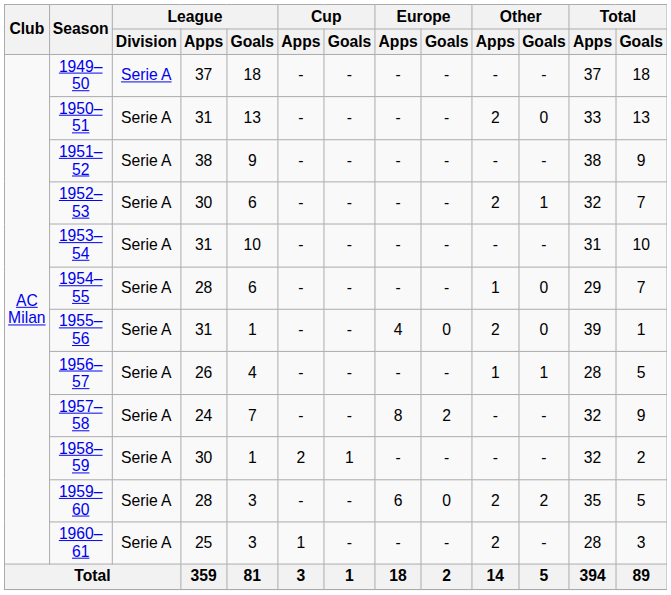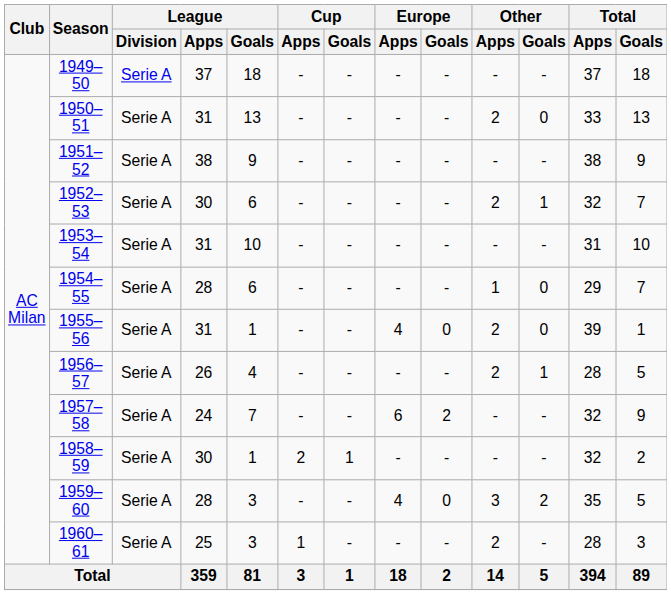 <table class="wikitable" style="text-align:center">
 <tr>
 <th rowspan="2" width="100">Club</th>
 <th rowspan="2">Season</th>
 <th colspan="3">League</th>
 <th colspan="2">Cup</th>
 <th colspan="2">Europe</th>
 <th colspan="2">Other</th>
 <th colspan="2">Total</th>
 </tr>
 <tr>
 <th>Division</th>
 <th width="40">Apps</th>
 <th width="40">Goals</th>
 <th width="40">Apps</th>
 <th width="40">Goals</th>
 <th width="40">Apps</th>
 <th width="40">Goals</th>
 <th width="40">Apps</th>
 <th width="40">Goals</th>
 <th width="40">Apps</th>
 <th width="40">Goals</th>
 </tr>
 <tr>
 <td rowspan="12"><a href='#'>AC Milan</a></td>
 <td><a href='#'>1949–50</a></td>
 <td><a href='#'>Serie A</a></td>
 <td>37</td>
 <td>18</td>
 <td>-</td>
 <td>-</td>
 <td>-</td>
 <td>-</td>
 <td>-</td>
 <td>-</td>
 <td>37</td>
 <td>18</td>
 </tr>
 <tr>
 <td><a href='#'>1950–51</a></td>
 <td>Serie A</td>
 <td>31</td>
 <td>13</td>
 <td>-</td>
 <td>-</td>
 <td>-</td>
 <td>-</td>
 <td>2</td>
 <td>0</td>
 <td>33</td>
 <td>13</td>
 </tr>
 <tr>
 <td><a href='#'>1951–52</a></td>
 <td>Serie A</td>
 <td>38</td>
 <td>9</td>
 <td>-</td>
 <td>-</td>
 <td>-</td>
 <td>-</td>
 <td>-</td>
 <td>-</td>
 <td>38</td>
 <td>9</td>
 </tr>
 <tr>
 <td><a href='#'>1952–53</a></td>
 <td>Serie A</td>
 <td>30</td>
 <td>6</td>
 <td>-</td>
 <td>-</td>
 <td>-</td>
 <td>-</td>
 <td>2</td>
 <td>1</td>
 <td>32</td>
 <td>7</td>
 </tr>
 <tr>
 <td><a href='#'>1953–54</a></td>
 <td>Serie A</td>
 <td>31</td>
 <td>10</td>
 <td>-</td>
 <td>-</td>
 <td>-</td>
 <td>-</td>
 <td>-</td>
 <td>-</td>
 <td>31</td>
 <td>10</td>
 </tr>
 <tr>
 <td><a href='#'>1954–55</a></td>
 <td>Serie A</td>
 <td>28</td>
 <td>6</td>
 <td>-</td>
 <td>-</td>
 <td>-</td>
 <td>-</td>
 <td>1</td>
 <td>0</td>
 <td>29</td>
 <td>7</td>
 </tr>
 <tr>
 <td><a href='#'>1955–56</a></td>
 <td>Serie A</td>
 <td>31</td>
 <td>1</td>
 <td>-</td>
 <td>-</td>
 <td>4</td>
 <td>0</td>
 <td>2</td>
 <td>0</td>
 <td>39</td>
 <td>1</td>
 </tr>
 <tr>
 <td><a href='#'>1956–57</a></td>
 <td>Serie A</td>
 <td>26</td>
 <td>4</td>
 <td>-</td>
 <td>-</td>
 <td>-</td>
 <td>-</td>
-<td>1</td>
+<td>2</td>
 <td>1</td>
 <td>28</td>
 <td>5</td>
 </tr>
 <tr>
 <td><a href='#'>1957–58</a></td>
 <td>Serie A</td>
 <td>24</td>
 <td>7</td>
 <td>-</td>
 <td>-</td>
-<td>8</td>
+<td>6</td>
 <td>2</td>
 <td>-</td>
 <td>-</td>
 <td>32</td>
 <td>9</td>
 </tr>
 <tr>
 <td><a href='#'>1958–59</a></td>
 <td>Serie A</td>
 <td>30</td>
 <td>1</td>
 <td>2</td>
 <td>1</td>
 <td>-</td>
 <td>-</td>
 <td>-</td>
 <td>-</td>
 <td>32</td>
 <td>2</td>
 </tr>
 <tr>
 <td><a href='#'>1959–60</a></td>
 <td>Serie A</td>
 <td>28</td>
 <td>3</td>
 <td>-</td>
 <td>-</td>
-<td>6</td>
+<td>4</td>
 <td>0</td>
-<td>2</td>
+<td>3</td>
 <td>2</td>
 <td>35</td>
 <td>5</td>
 </tr>
 <tr>
 <td><a href='#'>1960–61</a></td>
 <td>Serie A</td>
 <td>25</td>
 <td>3</td>
 <td>1</td>
 <td>-</td>
 <td>-</td>
 <td>-</td>
 <td>2</td>
 <td>-</td>
 <td>28</td>
 <td>3</td>
 </tr>
 <tr>
 <th colspan="3">Total</th>
 <th>359</th>
 <th>81</th>
 <th>3</th>
 <th>1</th>
 <th>18</th>
 <th>2</th>
 <th>14</th>
 <th>5</th>
 <th>394</th>
 <th>89</th>
 </tr>
 <tr>
 </tr>
 </table>
